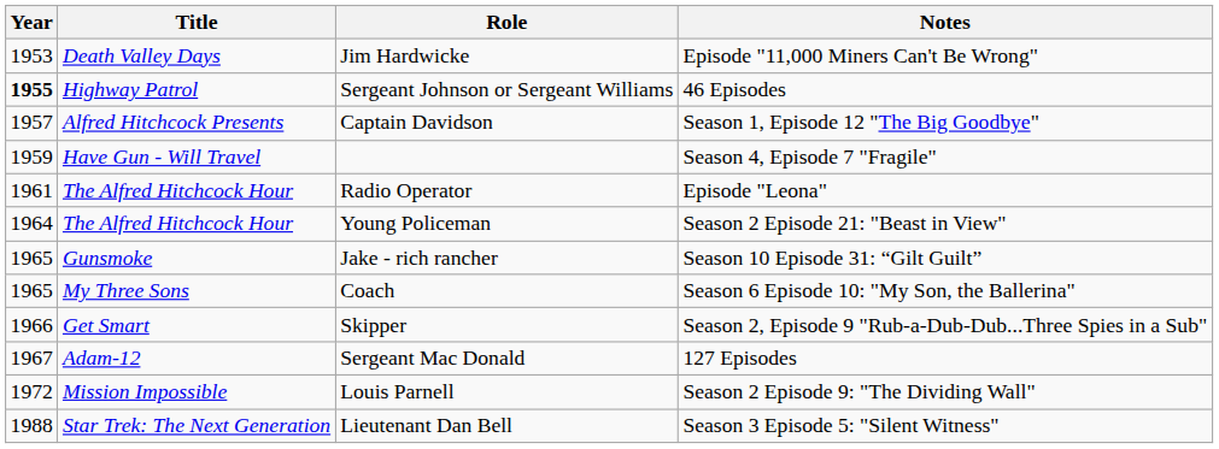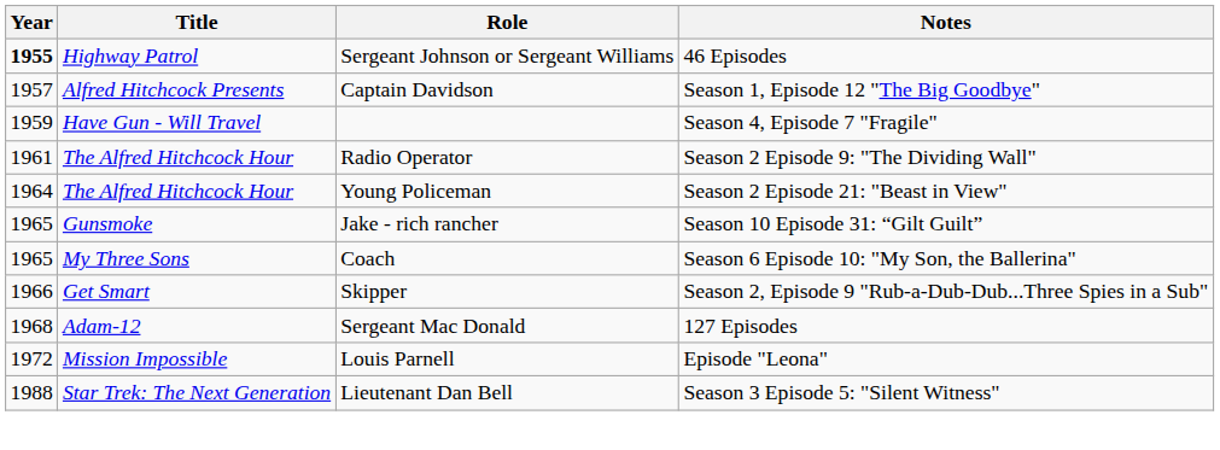 <table class="wikitable plainrowheaders sortable">
 <tr>
 <th scope="col">Year</th>
 <th scope="col">Title</th>
 <th scope="col">Role</th>
 <th scope="col" class="unsortable">Notes</th>
-</tr>
-<tr>
-<td>1953</td>
-<td><em><a href='#'>Death Valley Days</a></em></td>
-<td>Jim Hardwicke</td>
-<td>Episode "11,000 Miners Can't Be Wrong"</td>
 </tr>
 <tr>
 <td><strong>1955</strong></td>
 <td><em><a href='#'>Highway Patrol</a></em></td>
 <td>Sergeant Johnson or Sergeant Williams</td>
 <td>46 Episodes</td>
 </tr>
 <tr>
 <td>1957</td>
 <td><em><a href='#'>Alfred Hitchcock Presents</a></em></td>
 <td>Captain Davidson</td>
 <td>Season 1, Episode 12 "<a href='#'>The Big Goodbye</a>"</td>
 </tr>
 <tr>
 <td>1959</td>
 <td><em><a href='#'>Have Gun - Will Travel</a></em></td>
 <td></td>
 <td>Season 4, Episode 7 "Fragile"</td>
 </tr>
 <tr>
 <td>1961</td>
 <td><em><a href='#'>The Alfred Hitchcock Hour</a></em></td>
 <td>Radio Operator</td>
-<td>Episode "Leona"</td>
+<td>Season 2 Episode 9: "The Dividing Wall"</td>
 </tr>
 <tr>
 <td>1964</td>
 <td><em><a href='#'>The Alfred Hitchcock Hour</a></em></td>
 <td>Young Policeman</td>
 <td>Season 2 Episode 21: "Beast in View"</td>
 </tr>
 <tr>
 <td>1965</td>
 <td><em><a href='#'>Gunsmoke</a></em></td>
 <td>Jake - rich rancher</td>
 <td>Season 10 Episode 31: “Gilt Guilt”</td>
 </tr>
 <tr>
 <td>1965</td>
 <td><em><a href='#'>My Three Sons</a></em></td>
 <td>Coach</td>
 <td>Season 6 Episode 10: "My Son, the Ballerina"</td>
 </tr>
 <tr>
 <td>1966</td>
 <td><em><a href='#'>Get Smart</a></em></td>
 <td>Skipper</td>
 <td>Season 2, Episode 9 "Rub-a-Dub-Dub...Three Spies in a Sub"</td>
 </tr>
 <tr>
-<td>1967</td>
+<td>1968</td>
 <td><em><a href='#'>Adam-12</a></em></td>
 <td>Sergeant Mac Donald</td>
 <td>127 Episodes</td>
 </tr>
 <tr>
 <td>1972</td>
 <td><em><a href='#'>Mission Impossible</a></em></td>
 <td>Louis Parnell</td>
-<td>Season 2 Episode 9: "The Dividing Wall"</td>
+<td>Episode "Leona"</td>
 </tr>
 <tr>
 <td>1988</td>
 <td><em><a href='#'>Star Trek: The Next Generation</a></em></td>
 <td>Lieutenant Dan Bell</td>
 <td>Season 3 Episode 5: "Silent Witness"</td>
 </tr>
 </table>
